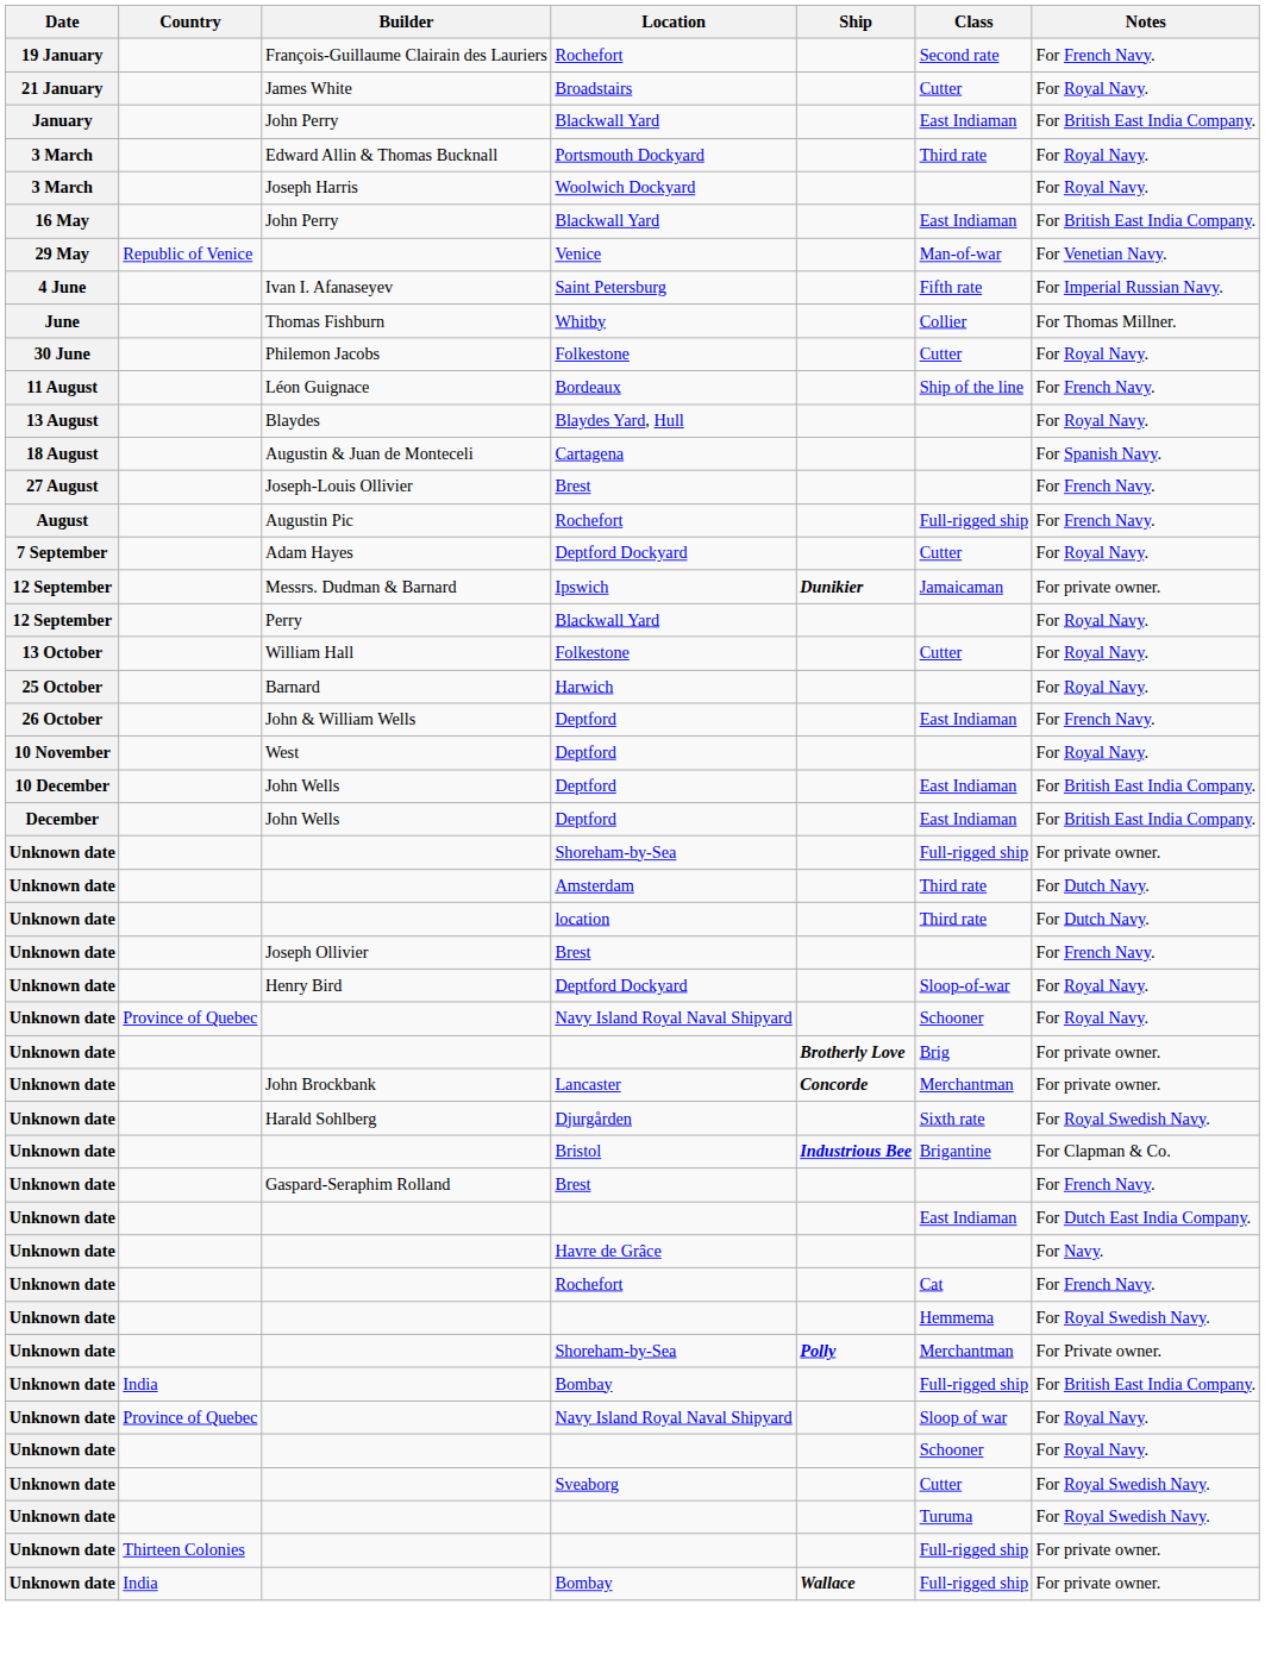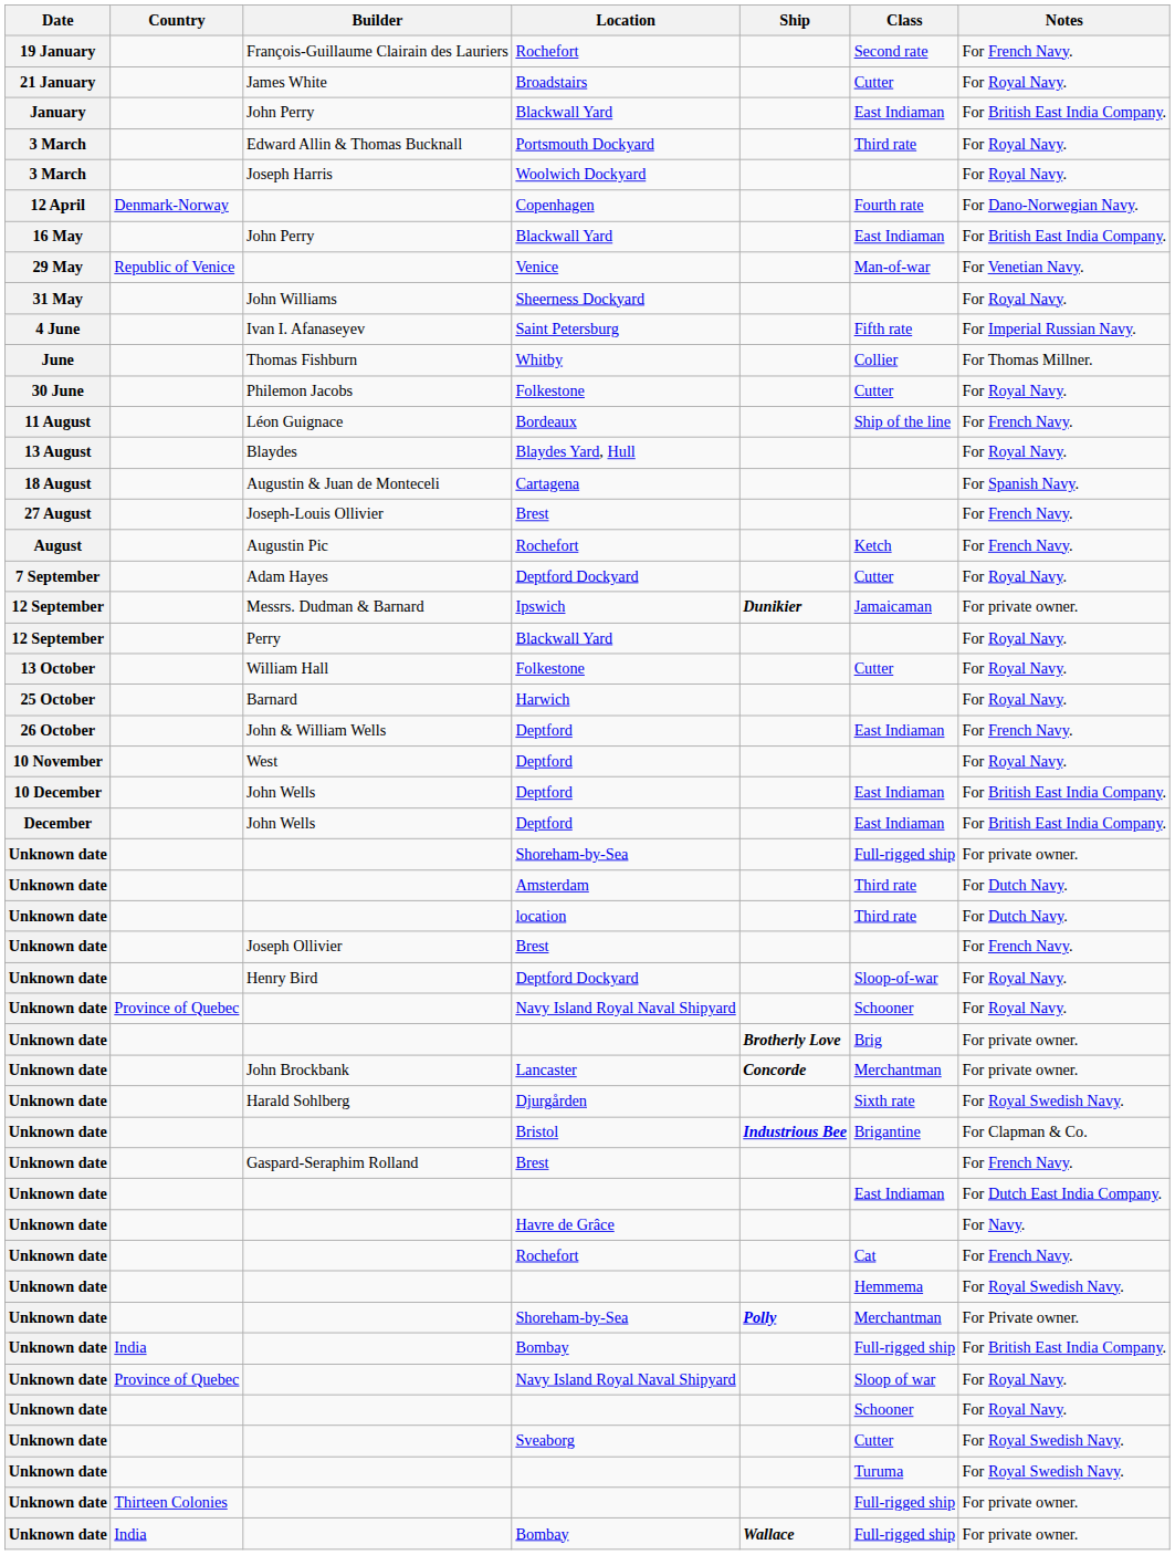 <table class="wikitable sortable" style="font-size:1.00em; line-height:1.5em;">
 <tr>
 <th>Date</th>
 <th>Country</th>
 <th>Builder</th>
 <th>Location</th>
 <th>Ship</th>
 <th>Class</th>
 <th>Notes</th>
 </tr>
 <tr ---->
 <th>19 January</th>
 <td></td>
 <td>François-Guillaume Clairain des Lauriers</td>
 <td><a href='#'>Rochefort</a></td>
 <td><strong></strong></td>
 <td><a href='#'>Second rate</a></td>
 <td>For <a href='#'>French Navy</a>.</td>
 </tr>
 <tr ---->
 <th>21 January</th>
 <td></td>
 <td>James White</td>
 <td><a href='#'>Broadstairs</a></td>
 <td><strong></strong></td>
 <td><a href='#'>Cutter</a></td>
 <td>For <a href='#'>Royal Navy</a>.</td>
 </tr>
 <tr ---->
 <th>January</th>
 <td></td>
 <td>John Perry</td>
 <td><a href='#'>Blackwall Yard</a></td>
 <td><strong></strong></td>
 <td><a href='#'>East Indiaman</a></td>
 <td>For <a href='#'>British East India Company</a>.</td>
 </tr>
 <tr ---->
 <th>3 March</th>
 <td></td>
 <td>Edward Allin & Thomas Bucknall</td>
 <td><a href='#'>Portsmouth Dockyard</a></td>
 <td><strong></strong></td>
 <td><a href='#'>Third rate</a></td>
 <td>For <a href='#'>Royal Navy</a>.</td>
 </tr>
 <tr ---->
 <th>3 March</th>
 <td></td>
 <td>Joseph Harris</td>
 <td><a href='#'>Woolwich Dockyard</a></td>
 <td><strong></strong></td>
 <td></td>
 <td>For <a href='#'>Royal Navy</a>.</td>
 </tr>
 <tr ---->
+<th>12 April</th>
+<td> <a href='#'>Denmark-Norway</a></td>
+<td></td>
+<td><a href='#'>Copenhagen</a></td>
+<td><strong></strong></td>
+<td><a href='#'>Fourth rate</a></td>
+<td>For <a href='#'>Dano-Norwegian Navy</a>.</td>
+</tr>
+<tr ---->
 <th>16 May</th>
 <td></td>
 <td>John Perry</td>
 <td><a href='#'>Blackwall Yard</a></td>
 <td><strong></strong></td>
 <td><a href='#'>East Indiaman</a></td>
 <td>For <a href='#'>British East India Company</a>.</td>
 </tr>
 <tr ---->
 <th>29 May</th>
 <td> <a href='#'>Republic of Venice</a></td>
 <td></td>
 <td><a href='#'>Venice</a></td>
 <td><strong></strong></td>
 <td><a href='#'>Man-of-war</a></td>
 <td>For <a href='#'>Venetian Navy</a>.</td>
+</tr>
+<tr ---->
+<th>31 May</th>
+<td></td>
+<td>John Williams</td>
+<td><a href='#'>Sheerness Dockyard</a></td>
+<td><strong></strong></td>
+<td></td>
+<td>For <a href='#'>Royal Navy</a>.</td>
 </tr>
 <tr ---->
 <th>4 June</th>
 <td></td>
 <td>Ivan I. Afanaseyev</td>
 <td><a href='#'>Saint Petersburg</a></td>
 <td><strong></strong></td>
 <td><a href='#'>Fifth rate</a></td>
 <td>For <a href='#'>Imperial Russian Navy</a>.</td>
 </tr>
 <tr ---->
 <th>June</th>
 <td></td>
 <td>Thomas Fishburn</td>
 <td><a href='#'>Whitby</a></td>
 <td><strong></strong></td>
 <td><a href='#'>Collier</a></td>
 <td>For Thomas Millner.</td>
 </tr>
 <tr ---->
 <th>30 June</th>
 <td></td>
 <td>Philemon Jacobs</td>
 <td><a href='#'>Folkestone</a></td>
 <td><strong></strong></td>
 <td><a href='#'>Cutter</a></td>
 <td>For <a href='#'>Royal Navy</a>.</td>
 </tr>
 <tr ---->
 <th>11 August</th>
 <td></td>
 <td>Léon Guignace</td>
 <td><a href='#'>Bordeaux</a></td>
 <td><strong></strong></td>
 <td><a href='#'>Ship of the line</a></td>
 <td>For <a href='#'>French Navy</a>.</td>
 </tr>
 <tr ---->
 <th>13 August</th>
 <td></td>
 <td>Blaydes</td>
 <td><a href='#'>Blaydes Yard</a>, <a href='#'>Hull</a></td>
 <td><strong></strong></td>
 <td></td>
 <td>For <a href='#'>Royal Navy</a>.</td>
 </tr>
 <tr ---->
 <th>18 August</th>
 <td></td>
 <td>Augustin & Juan de Monteceli</td>
 <td><a href='#'>Cartagena</a></td>
 <td><strong></strong></td>
 <td></td>
 <td>For <a href='#'>Spanish Navy</a>.</td>
 </tr>
 <tr ---->
 <th>27 August</th>
 <td></td>
 <td>Joseph-Louis Ollivier</td>
 <td><a href='#'>Brest</a></td>
 <td><strong></strong></td>
 <td></td>
 <td>For <a href='#'>French Navy</a>.</td>
 </tr>
 <tr ---->
 <th>August</th>
 <td></td>
 <td>Augustin Pic</td>
 <td><a href='#'>Rochefort</a></td>
 <td><strong></strong></td>
-<td><a href='#'>Full-rigged ship</a></td>
+<td><a href='#'>Ketch</a></td>
 <td>For <a href='#'>French Navy</a>.</td>
 </tr>
 <tr ---->
 <th>7 September</th>
 <td></td>
 <td>Adam Hayes</td>
 <td><a href='#'>Deptford Dockyard</a></td>
 <td><strong></strong></td>
 <td><a href='#'>Cutter</a></td>
 <td>For <a href='#'>Royal Navy</a>.</td>
 </tr>
 <tr ---->
 <th>12 September</th>
 <td></td>
 <td>Messrs. Dudman & Barnard</td>
 <td><a href='#'>Ipswich</a></td>
 <td><strong><em>Dunikier</em></strong></td>
 <td><a href='#'>Jamaicaman</a></td>
 <td>For private owner.</td>
 </tr>
 <tr ---->
 <th>12 September</th>
 <td></td>
 <td>Perry</td>
 <td><a href='#'>Blackwall Yard</a></td>
 <td><strong></strong></td>
 <td></td>
 <td>For <a href='#'>Royal Navy</a>.</td>
 </tr>
 <tr ---->
 <th>13 October</th>
 <td></td>
 <td>William Hall</td>
 <td><a href='#'>Folkestone</a></td>
 <td><strong></strong></td>
 <td><a href='#'>Cutter</a></td>
 <td>For <a href='#'>Royal Navy</a>.</td>
 </tr>
 <tr ---->
 <th>25 October</th>
 <td></td>
 <td>Barnard</td>
 <td><a href='#'>Harwich</a></td>
 <td><strong></strong></td>
 <td></td>
 <td>For <a href='#'>Royal Navy</a>.</td>
 </tr>
 <tr ---->
 <th>26 October</th>
 <td></td>
 <td>John & William Wells</td>
 <td><a href='#'>Deptford</a></td>
 <td><strong></strong></td>
 <td><a href='#'>East Indiaman</a></td>
 <td>For <a href='#'>French Navy</a>.</td>
 </tr>
 <tr ---->
 <th>10 November</th>
 <td></td>
 <td>West</td>
 <td><a href='#'>Deptford</a></td>
 <td><strong></strong></td>
 <td></td>
 <td>For <a href='#'>Royal Navy</a>.</td>
 </tr>
 <tr ---->
 <th>10 December</th>
 <td></td>
 <td>John Wells</td>
 <td><a href='#'>Deptford</a></td>
 <td><strong></strong></td>
 <td><a href='#'>East Indiaman</a></td>
 <td>For <a href='#'>British East India Company</a>.</td>
 </tr>
 <tr ---->
 <th>December</th>
 <td></td>
 <td>John Wells</td>
 <td><a href='#'>Deptford</a></td>
 <td><strong></strong></td>
 <td><a href='#'>East Indiaman</a></td>
 <td>For <a href='#'>British East India Company</a>.</td>
 </tr>
 <tr ---->
 <th>Unknown date</th>
 <td></td>
 <td></td>
 <td><a href='#'>Shoreham-by-Sea</a></td>
 <td><strong></strong></td>
 <td><a href='#'>Full-rigged ship</a></td>
 <td>For private owner.</td>
 </tr>
 <tr ---->
 <th>Unknown date</th>
 <td></td>
 <td></td>
 <td><a href='#'>Amsterdam</a></td>
 <td><strong></strong></td>
 <td><a href='#'>Third rate</a></td>
 <td>For <a href='#'>Dutch Navy</a>.</td>
 </tr>
 <tr ---->
 <th>Unknown date</th>
 <td></td>
 <td></td>
 <td><a href='#'>location</a></td>
 <td><strong></strong></td>
 <td><a href='#'>Third rate</a></td>
 <td>For <a href='#'>Dutch Navy</a>.</td>
 </tr>
 <tr ---->
 <th>Unknown date</th>
 <td></td>
 <td>Joseph Ollivier</td>
 <td><a href='#'>Brest</a></td>
 <td><strong></strong></td>
 <td></td>
 <td>For <a href='#'>French Navy</a>.</td>
 </tr>
 <tr ---->
 <th>Unknown date</th>
 <td></td>
 <td>Henry Bird</td>
 <td><a href='#'>Deptford Dockyard</a></td>
 <td><strong></strong></td>
 <td><a href='#'>Sloop-of-war</a></td>
 <td>For <a href='#'>Royal Navy</a>.</td>
 </tr>
 <tr ---->
 <th>Unknown date</th>
 <td>  <a href='#'>Province of Quebec</a></td>
 <td></td>
 <td><a href='#'>Navy Island Royal Naval Shipyard</a></td>
 <td><strong></strong></td>
 <td><a href='#'>Schooner</a></td>
 <td>For <a href='#'>Royal Navy</a>.</td>
 </tr>
 <tr ---->
 <th>Unknown date</th>
 <td></td>
 <td></td>
 <td></td>
 <td><strong><em>Brotherly Love</em></strong></td>
 <td><a href='#'>Brig</a></td>
 <td>For private owner.</td>
 </tr>
 <tr ---->
 <th>Unknown date</th>
 <td></td>
 <td>John Brockbank</td>
 <td><a href='#'>Lancaster</a></td>
 <td><strong><em>Concorde</em></strong></td>
 <td><a href='#'>Merchantman</a></td>
 <td>For private owner.</td>
 </tr>
 <tr ---->
 <th>Unknown date</th>
 <td></td>
 <td>Harald Sohlberg</td>
 <td><a href='#'>Djurgården</a></td>
 <td><strong></strong></td>
 <td><a href='#'>Sixth rate</a></td>
 <td>For <a href='#'>Royal Swedish Navy</a>.</td>
 </tr>
 <tr ---->
 <th>Unknown date</th>
 <td></td>
 <td></td>
 <td><a href='#'>Bristol</a></td>
 <td><strong><a href='#'><em>Industrious Bee</em></a></strong></td>
 <td><a href='#'>Brigantine</a></td>
 <td>For Clapman & Co.</td>
 </tr>
 <tr ---->
 <th>Unknown date</th>
 <td></td>
 <td>Gaspard-Seraphim Rolland</td>
 <td><a href='#'>Brest</a></td>
 <td><strong></strong></td>
 <td></td>
 <td>For <a href='#'>French Navy</a>.</td>
 </tr>
 <tr ---->
 <th>Unknown date</th>
 <td></td>
 <td></td>
 <td></td>
 <td><strong></strong></td>
 <td><a href='#'>East Indiaman</a></td>
 <td>For <a href='#'>Dutch East India Company</a>.</td>
 </tr>
 <tr ---->
 <th>Unknown date</th>
 <td></td>
 <td></td>
 <td><a href='#'>Havre de Grâce</a></td>
 <td><strong></strong></td>
 <td></td>
 <td>For <a href='#'>Navy</a>.</td>
 </tr>
 <tr ---->
 <th>Unknown date</th>
 <td></td>
 <td></td>
 <td><a href='#'>Rochefort</a></td>
 <td><strong></strong></td>
 <td><a href='#'>Cat</a></td>
 <td>For <a href='#'>French Navy</a>.</td>
 </tr>
 <tr ---->
 <th>Unknown date</th>
 <td></td>
 <td></td>
 <td></td>
 <td><strong></strong></td>
 <td><a href='#'>Hemmema</a></td>
 <td>For <a href='#'>Royal Swedish Navy</a>.</td>
 </tr>
 <tr ---->
 <th>Unknown date</th>
 <td></td>
 <td></td>
 <td><a href='#'>Shoreham-by-Sea</a></td>
 <td><strong><a href='#'><em>Polly</em></a></strong></td>
 <td><a href='#'>Merchantman</a></td>
 <td>For Private owner.</td>
 </tr>
 <tr ---->
 <th>Unknown date</th>
 <td> <a href='#'>India</a></td>
 <td></td>
 <td><a href='#'>Bombay</a></td>
 <td><strong></strong></td>
 <td><a href='#'>Full-rigged ship</a></td>
 <td>For <a href='#'>British East India Company</a>.</td>
 </tr>
 <tr ---->
 <th>Unknown date</th>
 <td> <a href='#'>Province of Quebec</a></td>
 <td></td>
 <td><a href='#'>Navy Island Royal Naval Shipyard</a></td>
 <td><strong></strong></td>
 <td><a href='#'>Sloop of war</a></td>
 <td>For <a href='#'>Royal Navy</a>.</td>
 </tr>
 <tr ---->
 <th>Unknown date</th>
 <td></td>
 <td></td>
 <td></td>
 <td><strong></strong></td>
 <td><a href='#'>Schooner</a></td>
 <td>For <a href='#'>Royal Navy</a>.</td>
 </tr>
 <tr ---->
 <th>Unknown date</th>
 <td></td>
 <td></td>
 <td><a href='#'>Sveaborg</a></td>
 <td><strong></strong></td>
 <td><a href='#'>Cutter</a></td>
 <td>For <a href='#'>Royal Swedish Navy</a>.</td>
 </tr>
 <tr ---->
 <th>Unknown date</th>
 <td></td>
 <td></td>
 <td></td>
 <td><strong></strong></td>
 <td><a href='#'>Turuma</a></td>
 <td>For <a href='#'>Royal Swedish Navy</a>.</td>
 </tr>
 <tr ---->
 <th>Unknown date</th>
 <td> <a href='#'>Thirteen Colonies</a></td>
 <td></td>
 <td></td>
 <td><strong></strong></td>
 <td><a href='#'>Full-rigged ship</a></td>
 <td>For private owner.</td>
 </tr>
 <tr ---->
 <th>Unknown date</th>
 <td> <a href='#'>India</a></td>
 <td></td>
 <td><a href='#'>Bombay</a></td>
 <td><strong><em>Wallace</em></strong></td>
 <td><a href='#'>Full-rigged ship</a></td>
 <td>For private owner.</td>
 </tr>
 </table>
